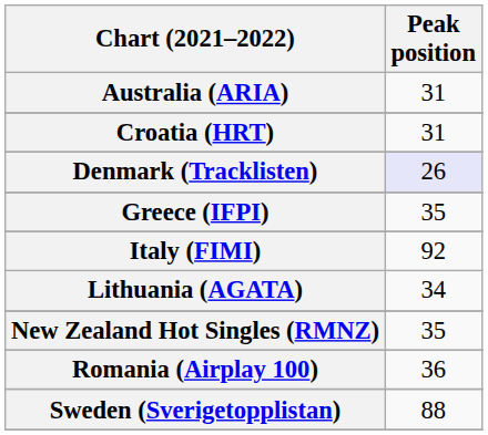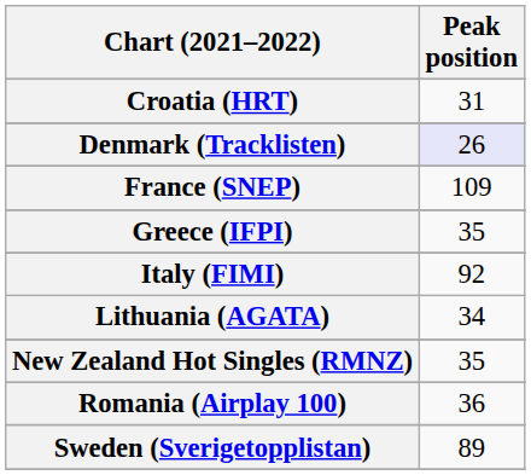 <table class="wikitable sortable plainrowheaders" style="text-align:center">
 <tr>
 <th scope="col">Chart (2021–2022)</th>
 <th scope="col">Peak<br>position</th>
-</tr>
-<tr>
-<th scope="row">Australia (<a href='#'>ARIA</a>)</th>
-<td>31</td>
 </tr>
 <tr>
 </tr>
 <tr>
 </tr>
 <tr>
 </tr>
 <tr>
 </tr>
 <tr>
 </tr>
 <tr>
 <th scope="row">Croatia (<a href='#'>HRT</a>)</th>
 <td>31</td>
 </tr>
 <tr>
 </tr>
 <tr>
 </tr>
 <tr>
 <th scope="row">Denmark (<a href='#'>Tracklisten</a>)</th>
 <td style="background: lavender;">26</td>
 </tr>
 <tr>
+</tr>
+<tr>
+<th scope="row">France (<a href='#'>SNEP</a>)</th>
+<td>109</td>
 </tr>
 <tr>
 </tr>
 <tr>
 </tr>
 <tr>
 <th scope="row">Greece (<a href='#'>IFPI</a>)</th>
 <td>35</td>
 </tr>
 <tr>
 </tr>
 <tr>
 </tr>
 <tr>
 </tr>
 <tr>
 </tr>
 <tr>
 <th scope="row">Italy (<a href='#'>FIMI</a>)</th>
 <td>92</td>
 </tr>
 <tr>
 <th scope="row">Lithuania (<a href='#'>AGATA</a>)</th>
 <td>34</td>
 </tr>
 <tr>
 </tr>
 <tr>
 </tr>
 <tr>
 <th scope="row">New Zealand Hot Singles (<a href='#'>RMNZ</a>)</th>
 <td>35</td>
 </tr>
 <tr>
 </tr>
 <tr>
 </tr>
 <tr>
 <th scope="row">Romania (<a href='#'>Airplay 100</a>)</th>
 <td>36</td>
 </tr>
 <tr>
 </tr>
 <tr>
 </tr>
 <tr>
 </tr>
 <tr>
 <th scope="row">Sweden (<a href='#'>Sverigetopplistan</a>)</th>
-<td>88</td>
+<td>89</td>
 </tr>
 <tr>
 </tr>
 <tr>
 </tr>
 <tr>
 </tr>
 <tr>
 </tr>
 <tr>
 </tr>
 </table>
